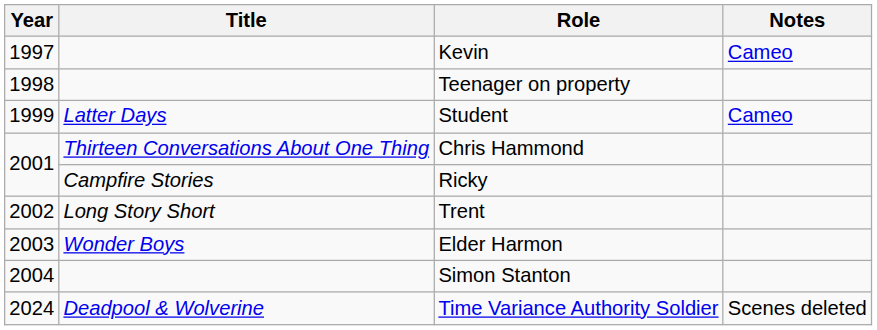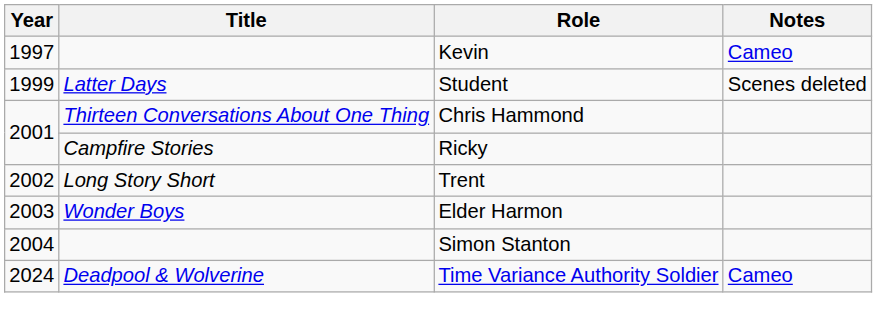 <table class="wikitable sortable">
 <tr>
 <th>Year</th>
 <th>Title</th>
 <th>Role</th>
 <th class="unsortable">Notes</th>
 </tr>
 <tr>
 <td>1997</td>
 <td><em></em></td>
 <td>Kevin</td>
 <td><a href='#'>Cameo</a></td>
 </tr>
 <tr>
-<td>1998</td>
-<td><em></em></td>
-<td>Teenager on property</td>
-<td></td>
-</tr>
-<tr>
 <td>1999</td>
 <td><em><a href='#'>Latter Days</a></em></td>
 <td>Student</td>
-<td><a href='#'>Cameo</a></td>
+<td>Scenes deleted</td>
 </tr>
 <tr>
 <td rowspan="2">2001</td>
 <td><em><a href='#'>Thirteen Conversations About One Thing</a></em></td>
 <td>Chris Hammond</td>
 <td></td>
 </tr>
 <tr>
 <td><em>Campfire Stories</em></td>
 <td>Ricky</td>
 <td></td>
 </tr>
 <tr>
 <td>2002</td>
 <td><em>Long Story Short</em></td>
 <td>Trent</td>
 <td></td>
 </tr>
 <tr>
 <td>2003</td>
 <td><em><a href='#'>Wonder Boys</a></em></td>
 <td>Elder Harmon</td>
 <td></td>
 </tr>
 <tr>
 <td>2004</td>
 <td><em></em></td>
 <td>Simon Stanton</td>
 <td></td>
 </tr>
 <tr>
 <td>2024</td>
 <td><em><a href='#'>Deadpool & Wolverine</a></em></td>
 <td><a href='#'>Time Variance Authority Soldier</a></td>
-<td>Scenes deleted</td>
+<td><a href='#'>Cameo</a></td>
 </tr>
 </table>
